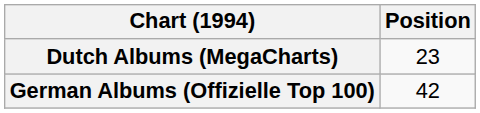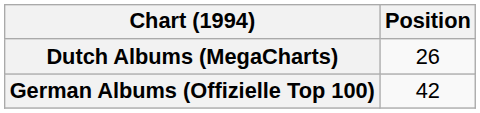 <table class="wikitable sortable plainrowheaders" style="text-align:center">
 <tr>
 <th scope="col">Chart (1994)</th>
 <th scope="col">Position</th>
 </tr>
 <tr>
 <th scope="row">Dutch Albums (MegaCharts)</th>
-<td>23</td>
+<td>26</td>
 </tr>
 <tr>
 <th scope="row">German Albums (Offizielle Top 100)</th>
 <td>42</td>
 </tr>
 </table>
